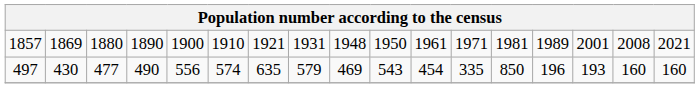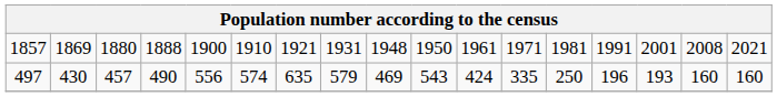 <table class="wikitable" style="margin: 0.5em auto; text-align: center;">
 <tr>
 <th colspan="17">Population number according to the census</th>
 </tr>
 <tr>
 <td>1857</td>
 <td>1869</td>
 <td>1880</td>
-<td>1890</td>
+<td>1888</td>
 <td>1900</td>
 <td>1910</td>
 <td>1921</td>
 <td>1931</td>
 <td>1948</td>
 <td>1950</td>
 <td>1961</td>
 <td>1971</td>
 <td>1981</td>
-<td>1989</td>
+<td>1991</td>
 <td>2001</td>
 <td>2008</td>
 <td>2021</td>
 </tr>
 <tr>
 <td>497</td>
 <td>430</td>
-<td>477</td>
+<td>457</td>
 <td>490</td>
 <td>556</td>
 <td>574</td>
 <td>635</td>
 <td>579</td>
 <td>469</td>
 <td>543</td>
-<td>454</td>
+<td>424</td>
 <td>335</td>
-<td>850</td>
+<td>250</td>
 <td>196</td>
 <td>193</td>
 <td>160</td>
 <td>160</td>
 </tr>
 <tr>
 </tr>
 </table>
